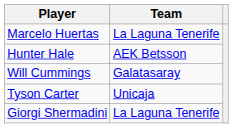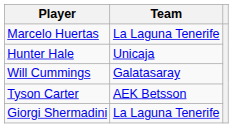 <table class="wikitable">
 <tr>
 <th>Player</th>
 <th>Team</th>
 <th></th>
 </tr>
 <tr>
 <td> <a href='#'>Marcelo Huertas</a></td>
 <td> <a href='#'>La Laguna Tenerife</a></td>
 <th rowspan="5"></th>
 </tr>
 <tr>
 <td> <a href='#'>Hunter Hale</a></td>
-<td> <a href='#'>AEK Betsson</a></td>
+<td> <a href='#'>Unicaja</a></td>
 </tr>
 <tr>
 <td> <a href='#'>Will Cummings</a></td>
 <td> <a href='#'>Galatasaray</a></td>
 </tr>
 <tr>
 <td> <a href='#'>Tyson Carter</a></td>
-<td> <a href='#'>Unicaja</a></td>
+<td> <a href='#'>AEK Betsson</a></td>
 </tr>
 <tr>
 <td> <a href='#'>Giorgi Shermadini</a></td>
 <td> <a href='#'>La Laguna Tenerife</a></td>
 </tr>
 </table>
